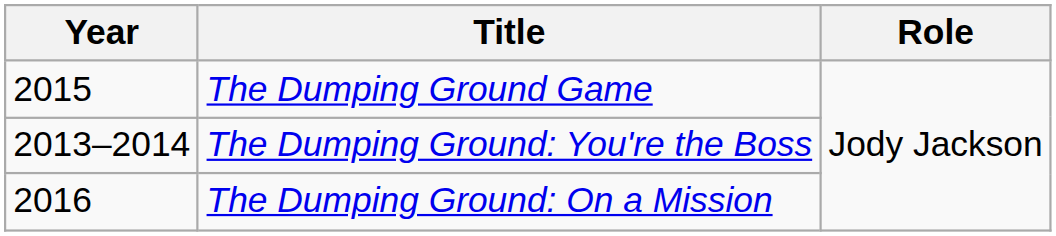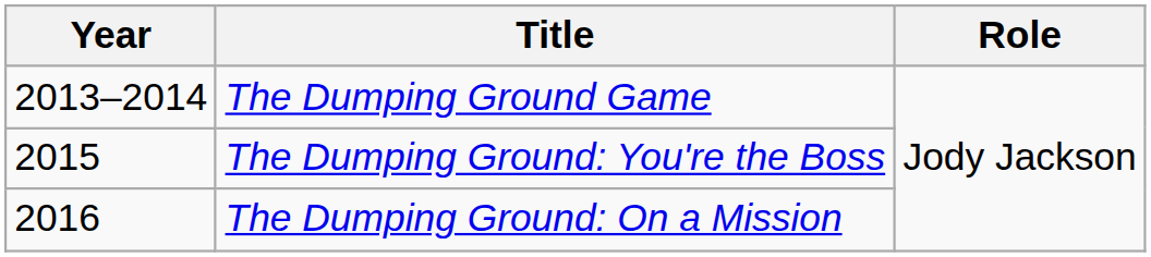 <table class="wikitable">
 <tr>
 <th>Year</th>
 <th>Title</th>
 <th>Role</th>
 </tr>
 <tr>
-<td>2015</td>
+<td>2013–2014</td>
 <td><em><a href='#'>The Dumping Ground Game</a></em></td>
 <td rowspan="3">Jody Jackson</td>
 </tr>
 <tr>
-<td>2013–2014</td>
+<td>2015</td>
 <td><em><a href='#'>The Dumping Ground: You're the Boss</a></em></td>
 </tr>
 <tr>
 <td>2016</td>
 <td><em><a href='#'>The Dumping Ground: On a Mission</a></em></td>
 </tr>
 </table>
